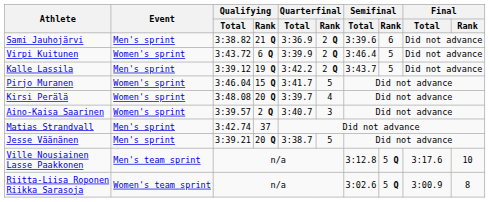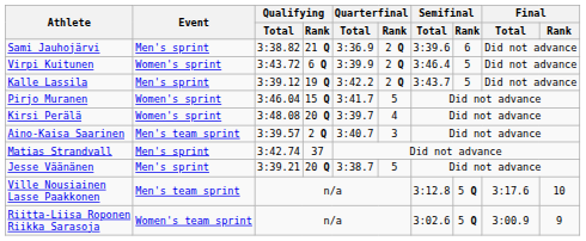 <table class="wikitable" style="font-size:90%">
 <tr>
 <th rowspan="2">Athlete</th>
 <th rowspan="2">Event</th>
 <th colspan="2">Qualifying</th>
 <th colspan="2">Quarterfinal</th>
 <th colspan="2">Semifinal</th>
 <th colspan="2">Final</th>
 </tr>
 <tr align=center>
 <th>Total</th>
 <th>Rank</th>
 <th>Total</th>
 <th>Rank</th>
 <th>Total</th>
 <th>Rank</th>
 <th>Total</th>
 <th>Rank</th>
 </tr>
 <tr align=center>
 <td align=left><a href='#'>Sami Jauhojärvi</a></td>
 <td align=left><a href='#'>Men's sprint</a></td>
 <td>3:38.82</td>
 <td>21 <strong>Q</strong></td>
 <td>3:36.9</td>
 <td>2 <strong>Q</strong></td>
 <td>3:39.6</td>
 <td>6</td>
 <td colspan=2>Did not advance</td>
 </tr>
 <tr align=center>
 <td align=left><a href='#'>Virpi Kuitunen</a></td>
 <td align=left><a href='#'>Women's sprint</a></td>
 <td>3:43.72</td>
 <td>6 <strong>Q</strong></td>
 <td>3:39.9</td>
 <td>2 <strong>Q</strong></td>
 <td>3:46.4</td>
 <td>5</td>
 <td colspan=2>Did not advance</td>
 </tr>
 <tr align=center>
 <td align=left><a href='#'>Kalle Lassila</a></td>
 <td align=left><a href='#'>Men's sprint</a></td>
 <td>3:39.12</td>
 <td>19 <strong>Q</strong></td>
 <td>3:42.2</td>
 <td>2 <strong>Q</strong></td>
 <td>3:43.7</td>
 <td>5</td>
 <td colspan=2>Did not advance</td>
 </tr>
 <tr align=center>
 <td align=left><a href='#'>Pirjo Muranen</a></td>
 <td align=left><a href='#'>Women's sprint</a></td>
 <td>3:46.04</td>
 <td>15 <strong>Q</strong></td>
 <td>3:41.7</td>
 <td>5</td>
 <td colspan=4>Did not advance</td>
 </tr>
 <tr align=center>
 <td align=left><a href='#'>Kirsi Perälä</a></td>
 <td align=left><a href='#'>Women's sprint</a></td>
 <td>3:48.08</td>
 <td>20 <strong>Q</strong></td>
 <td>3:39.7</td>
 <td>4</td>
 <td colspan=4>Did not advance</td>
 </tr>
 <tr align=center>
 <td align=left><a href='#'>Aino-Kaisa Saarinen</a></td>
-<td align=left><a href='#'>Women's sprint</a></td>
+<td align=left><a href='#'>Men's team sprint</a></td>
 <td>3:39.57</td>
 <td>2 <strong>Q</strong></td>
 <td>3:40.7</td>
 <td>3</td>
 <td colspan=4>Did not advance</td>
 </tr>
 <tr align=center>
 <td align=left><a href='#'>Matias Strandvall</a></td>
 <td align=left><a href='#'>Men's sprint</a></td>
 <td>3:42.74</td>
 <td>37</td>
 <td colspan=6>Did not advance</td>
 </tr>
 <tr align=center>
 <td align=left><a href='#'>Jesse Väänänen</a></td>
 <td align=left><a href='#'>Men's sprint</a></td>
 <td>3:39.21</td>
 <td>20 <strong>Q</strong></td>
 <td>3:38.7</td>
 <td>5</td>
 <td colspan=4>Did not advance</td>
 </tr>
 <tr align=center>
 <td align=left><a href='#'>Ville Nousiainen</a><br><a href='#'>Lasse Paakkonen</a></td>
 <td align=left><a href='#'>Men's team sprint</a></td>
 <td colspan=4>n/a</td>
 <td>3:12.8</td>
 <td>5 <strong>Q</strong></td>
 <td>3:17.6</td>
 <td>10</td>
 </tr>
 <tr align=center>
 <td align=left><a href='#'>Riitta-Liisa Roponen</a><br><a href='#'>Riikka Sarasoja</a></td>
 <td align=left><a href='#'>Women's team sprint</a></td>
 <td colspan=4>n/a</td>
 <td>3:02.6</td>
 <td>5 <strong>Q</strong></td>
 <td>3:00.9</td>
-<td>8</td>
+<td>9</td>
 </tr>
 </table>
